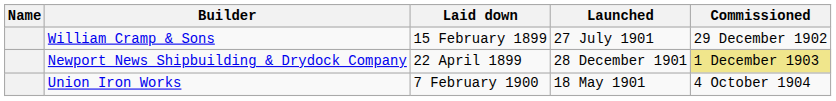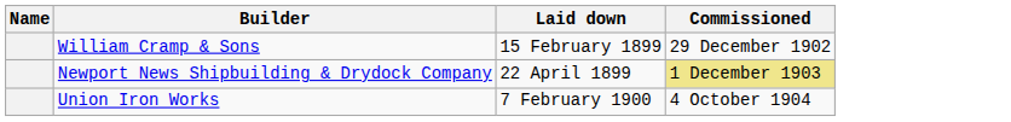 <table class="wikitable plainrowheaders">
 <tr>
 <th scope="col">Name</th>
 <th scope="col">Builder</th>
 <th scope="col">Laid down</th>
-<th scope="col">Launched</th>
 <th scope="col">Commissioned</th>
 </tr>
 <tr>
 <th scope="row"></th>
 <td><a href='#'>William Cramp & Sons</a></td>
 <td>15 February 1899</td>
-<td>27 July 1901</td>
 <td>29 December 1902</td>
 </tr>
 <tr>
 <th scope="row"></th>
 <td><a href='#'>Newport News Shipbuilding & Drydock Company</a></td>
 <td>22 April 1899</td>
-<td>28 December 1901</td>
 <td style="background: khaki;">1 December 1903</td>
 </tr>
 <tr>
 <th scope="row"></th>
 <td><a href='#'>Union Iron Works</a></td>
 <td>7 February 1900</td>
-<td>18 May 1901</td>
 <td>4 October 1904</td>
 </tr>
 </table>
